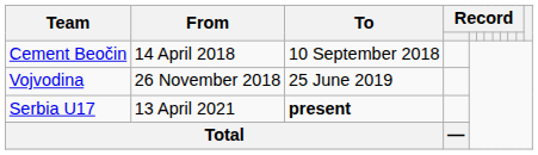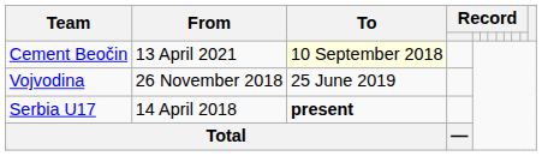 <table class=wikitable style="text-align:center">
 <tr>
 <th rowspan=2>Team</th>
 <th rowspan=2>From</th>
 <th rowspan=2>To</th>
 <th colspan=8>Record</th>
 <th rowspan=2></th>
 </tr>
 <tr>
 <th></th>
 <th></th>
 <th></th>
 <th></th>
 <th></th>
 <th></th>
 <th></th>
 <th></th>
 </tr>
 <tr>
 <td align=left><a href='#'>Cement Beočin</a></td>
-<td align=left>14 April 2018</td>
-<td align=left>10 September 2018<br></td>
+<td align=left>13 April 2021</td>
+<td align=left style="background: lightyellow;">10 September 2018<br></td>
 <td></td>
 </tr>
 <tr>
 <td align=left><a href='#'>Vojvodina</a></td>
 <td align=left>26 November 2018</td>
 <td align=left>25 June 2019<br></td>
 <td></td>
 </tr>
 <tr>
 <td align=left><a href='#'>Serbia U17</a></td>
-<td align=left>13 April 2021</td>
+<td align=left>14 April 2018</td>
 <td align=left><strong>present<br></strong></td>
 <td></td>
 </tr>
 <tr>
 <th colspan=3>Total<br></th>
 <th>—</th>
 </tr>
 </table>
